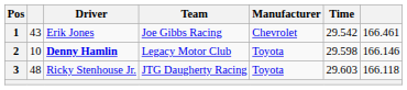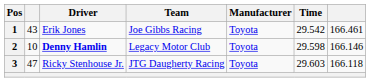 <table class="wikitable" style="font-size:95%">
 <tr>
 <th>Pos</th>
 <th></th>
 <th>Driver</th>
 <th>Team</th>
 <th>Manufacturer</th>
 <th>Time</th>
 <th></th>
 </tr>
 <tr>
 <th>1</th>
 <td>43</td>
 <td><a href='#'>Erik Jones</a></td>
 <td><a href='#'>Joe Gibbs Racing</a></td>
-<td><a href='#'>Chevrolet</a></td>
+<td><a href='#'>Toyota</a></td>
 <td>29.542</td>
 <td>166.461</td>
 </tr>
 <tr>
 <th>2</th>
 <td>10</td>
 <td><strong><a href='#'>Denny Hamlin</a></strong></td>
 <td><a href='#'>Legacy Motor Club</a></td>
 <td><a href='#'>Toyota</a></td>
 <td>29.598</td>
 <td>166.146</td>
 </tr>
 <tr>
 <th>3</th>
-<td>48</td>
+<td>47</td>
 <td><a href='#'>Ricky Stenhouse Jr.</a></td>
 <td><a href='#'>JTG Daugherty Racing</a></td>
 <td><a href='#'>Toyota</a></td>
 <td>29.603</td>
 <td>166.118</td>
 </tr>
 <tr>
 <th colspan="7"></th>
 </tr>
 </table>
